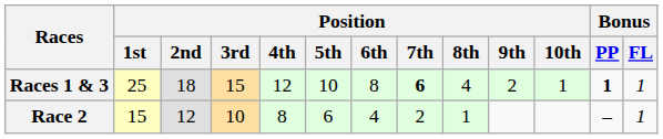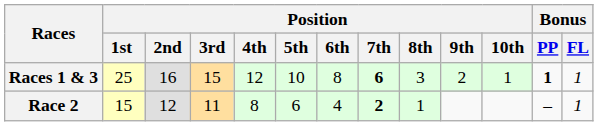 <table class="wikitable" style="font-size:85%; text-align:center">
 <tr>
 <th rowspan=2>Races</th>
 <th colspan=10>Position</th>
 <th colspan=2>Bonus</th>
 </tr>
 <tr>
 <th> <strong>1st</strong>  </th>
 <th> <strong>2nd</strong> </th>
 <th> <strong>3rd</strong> </th>
 <th> <strong>4th</strong> </th>
 <th> <strong>5th</strong> </th>
 <th> <strong>6th</strong> </th>
 <th> <strong>7th</strong> </th>
 <th> <strong>8th</strong> </th>
 <th> <strong>9th</strong> </th>
 <th> <strong>10th</strong> </th>
 <th><a href='#'>PP</a></th>
 <th><a href='#'>FL</a></th>
 </tr>
 <tr>
 <th>Races 1 & 3</th>
 <td style="background:#ffffbf">25</td>
-<td style="background:#dfdfdf">18</td>
+<td style="background:#dfdfdf">16</td>
 <td style="background:#ffdf9f">15</td>
 <td style="background:#dfffdf">12</td>
 <td style="background:#dfffdf">10</td>
 <td style="background:#dfffdf">8</td>
 <td style="background:#dfffdf"><strong>6</strong></td>
-<td style="background:#dfffdf">4</td>
+<td style="background:#dfffdf">3</td>
 <td style="background:#dfffdf">2</td>
 <td style="background:#dfffdf">1</td>
 <td><strong>1</strong></td>
 <td><em>1</em></td>
 </tr>
 <tr>
 <th>Race 2</th>
 <td style="background:#ffffbf">15</td>
 <td style="background:#dfdfdf">12</td>
-<td style="background:#ffdf9f">10</td>
+<td style="background:#ffdf9f">11</td>
 <td style="background:#dfffdf">8</td>
 <td style="background:#dfffdf">6</td>
 <td style="background:#dfffdf">4</td>
-<td style="background:#dfffdf">2</td>
+<td style="background:#dfffdf"><strong>2</strong></td>
 <td style="background:#dfffdf">1</td>
 <td></td>
 <td></td>
 <td>–</td>
 <td><em>1</em></td>
 </tr>
 </table>
